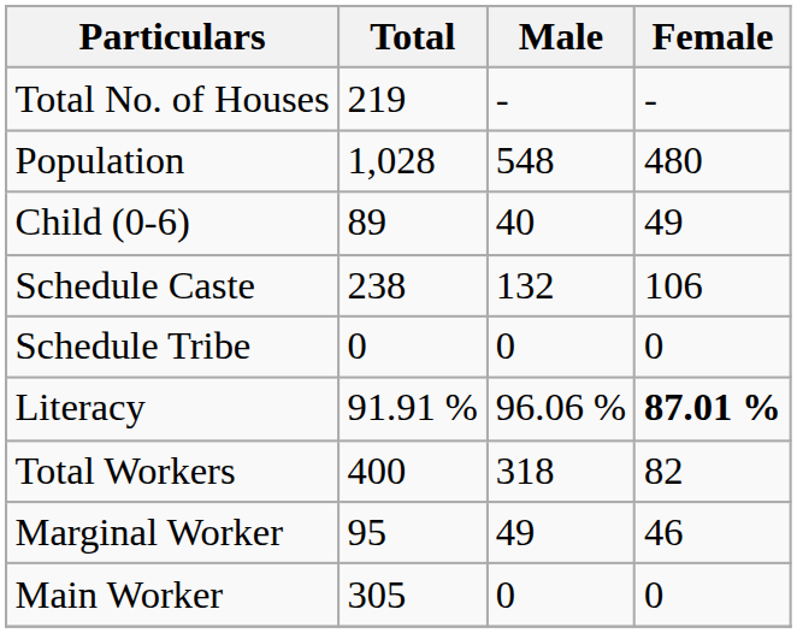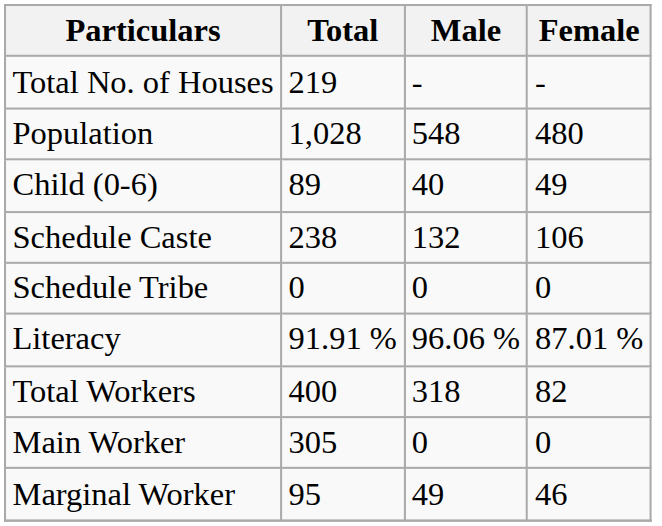 <table class="wikitable sortable">
 <tr>
 <th>Particulars</th>
 <th>Total</th>
 <th>Male</th>
 <th>Female</th>
 </tr>
 <tr>
 <td>Total No. of Houses</td>
 <td>219</td>
 <td>-</td>
 <td>-</td>
 </tr>
 <tr>
 <td>Population</td>
 <td>1,028</td>
 <td>548</td>
 <td>480</td>
 </tr>
 <tr>
 <td>Child (0-6)</td>
 <td>89</td>
 <td>40</td>
 <td>49</td>
 </tr>
 <tr>
 <td>Schedule Caste</td>
 <td>238</td>
 <td>132</td>
 <td>106</td>
 </tr>
 <tr>
 <td>Schedule Tribe</td>
 <td>0</td>
 <td>0</td>
 <td>0</td>
 </tr>
 <tr>
 <td>Literacy</td>
 <td>91.91 %</td>
 <td>96.06 %</td>
-<td><strong>87.01 %</strong></td>
+<td>87.01 %</td>
 </tr>
 <tr>
 <td>Total Workers</td>
 <td>400</td>
 <td>318</td>
 <td>82</td>
 </tr>
 <tr>
+<td>Main Worker</td>
+<td>305</td>
+<td>0</td>
+<td>0</td>
+</tr>
+<tr>
 <td>Marginal Worker</td>
 <td>95</td>
 <td>49</td>
 <td>46</td>
 </tr>
 <tr>
-<td>Main Worker</td>
-<td>305</td>
-<td>0</td>
-<td>0</td>
-</tr>
-<tr>
 </tr>
 </table>
